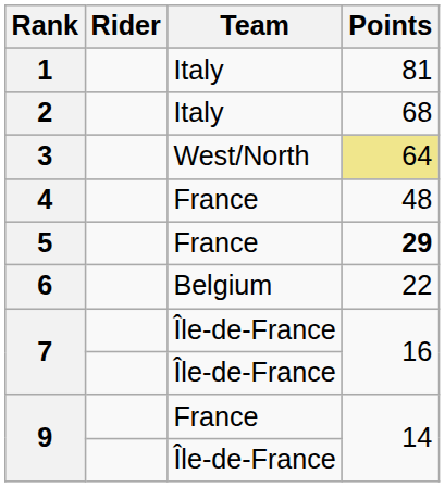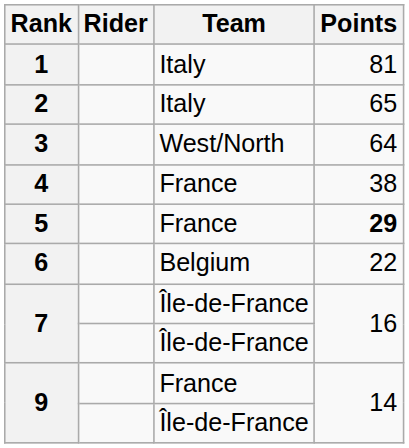 <table class="wikitable">
 <tr>
 <th scope="col">Rank</th>
 <th scope="col">Rider</th>
 <th scope="col">Team</th>
 <th scope="col">Points</th>
 </tr>
 <tr>
 <th scope="row">1</th>
 <td></td>
 <td>Italy</td>
 <td style="text-align:right;">81</td>
 </tr>
 <tr>
 <th scope="row">2</th>
 <td></td>
 <td>Italy</td>
-<td style="text-align:right;">68</td>
+<td style="text-align:right;">65</td>
 </tr>
 <tr>
 <th scope="row">3</th>
 <td></td>
 <td>West/North</td>
-<td style="background: khaki; text-align:right;">64</td>
+<td style="text-align:right;">64</td>
 </tr>
 <tr>
 <th scope="row">4</th>
 <td></td>
 <td>France</td>
-<td style="text-align:right;">48</td>
+<td style="text-align:right;">38</td>
 </tr>
 <tr>
 <th scope="row">5</th>
 <td></td>
 <td>France</td>
 <td style="text-align:right;"><strong>29</strong></td>
 </tr>
 <tr>
 <th scope="row">6</th>
 <td></td>
 <td>Belgium</td>
 <td style="text-align:right;">22</td>
 </tr>
 <tr>
 <th scope="row" rowspan="2">7</th>
 <td></td>
 <td>Île-de-France</td>
 <td style="text-align:right;" rowspan="2">16</td>
 </tr>
 <tr>
 <td></td>
 <td>Île-de-France</td>
 </tr>
 <tr>
 <th scope="row" rowspan="2">9</th>
 <td></td>
 <td>France</td>
 <td style="text-align:right;" rowspan="2">14</td>
 </tr>
 <tr>
 <td></td>
 <td>Île-de-France</td>
 </tr>
 </table>
